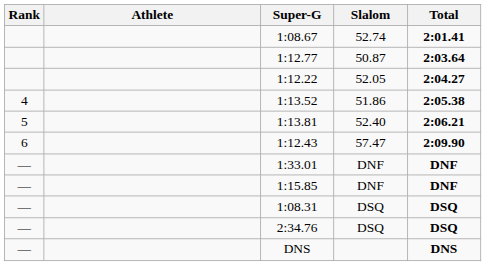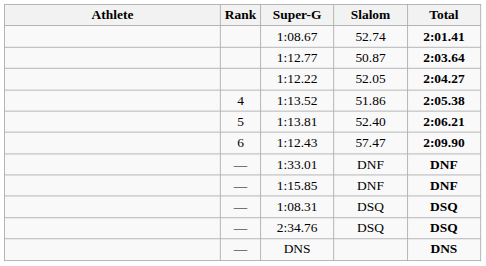 <table class=wikitable style="text-align:center">
 <tr>
+<th width=250>Athlete</th>
 <th width=40>Rank</th>
-<th width=250>Athlete</th>
 <th width=80>Super-G</th>
 <th width=80>Slalom</th>
 <th width=80>Total</th>
 </tr>
 <tr>
+<td align=left></td>
 <td></td>
-<td align=left></td>
 <td>1:08.67</td>
 <td>52.74</td>
 <td><strong>2:01.41</strong></td>
 </tr>
 <tr>
+<td align=left></td>
 <td></td>
-<td align=left></td>
 <td>1:12.77</td>
 <td>50.87</td>
 <td><strong>2:03.64</strong></td>
 </tr>
 <tr>
+<td align=left></td>
 <td></td>
-<td align=left></td>
 <td>1:12.22</td>
 <td>52.05</td>
 <td><strong>2:04.27</strong></td>
 </tr>
 <tr>
+<td align=left></td>
 <td>4</td>
-<td align=left></td>
 <td>1:13.52</td>
 <td>51.86</td>
 <td><strong>2:05.38</strong></td>
 </tr>
 <tr>
+<td align=left></td>
 <td>5</td>
-<td align=left></td>
 <td>1:13.81</td>
 <td>52.40</td>
 <td><strong>2:06.21</strong></td>
 </tr>
 <tr>
+<td align=left></td>
 <td>6</td>
-<td align=left></td>
 <td>1:12.43</td>
 <td>57.47</td>
 <td><strong>2:09.90</strong></td>
 </tr>
 <tr>
+<td align=left></td>
 <td>—</td>
-<td align=left></td>
 <td>1:33.01</td>
 <td>DNF</td>
 <td><strong>DNF</strong></td>
 </tr>
 <tr>
+<td align=left></td>
 <td>—</td>
-<td align=left></td>
 <td>1:15.85</td>
 <td>DNF</td>
 <td><strong>DNF</strong></td>
 </tr>
 <tr>
+<td align=left></td>
 <td>—</td>
-<td align=left></td>
 <td>1:08.31</td>
 <td>DSQ</td>
 <td><strong>DSQ</strong></td>
 </tr>
 <tr>
+<td align=left></td>
 <td>—</td>
-<td align=left></td>
 <td>2:34.76</td>
 <td>DSQ</td>
 <td><strong>DSQ</strong></td>
 </tr>
 <tr>
+<td align=left></td>
 <td>—</td>
-<td align=left></td>
 <td>DNS</td>
 <td></td>
 <td><strong>DNS</strong></td>
 </tr>
 </table>
